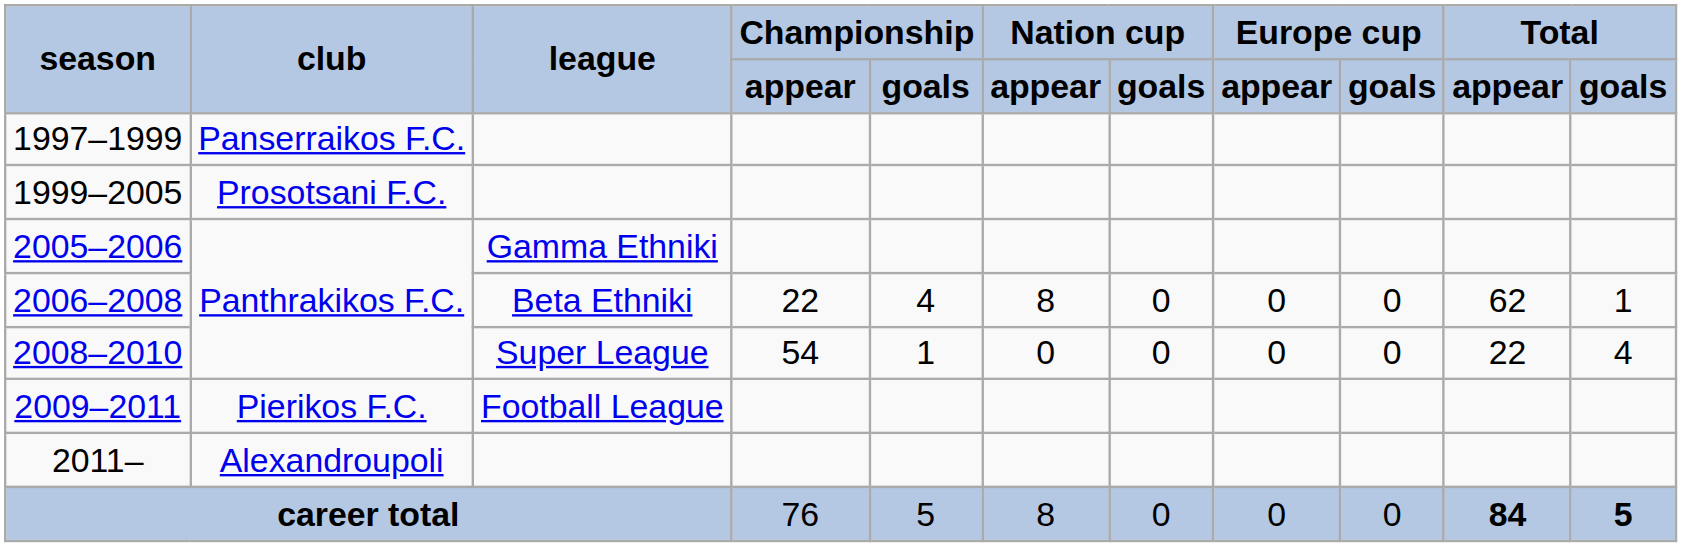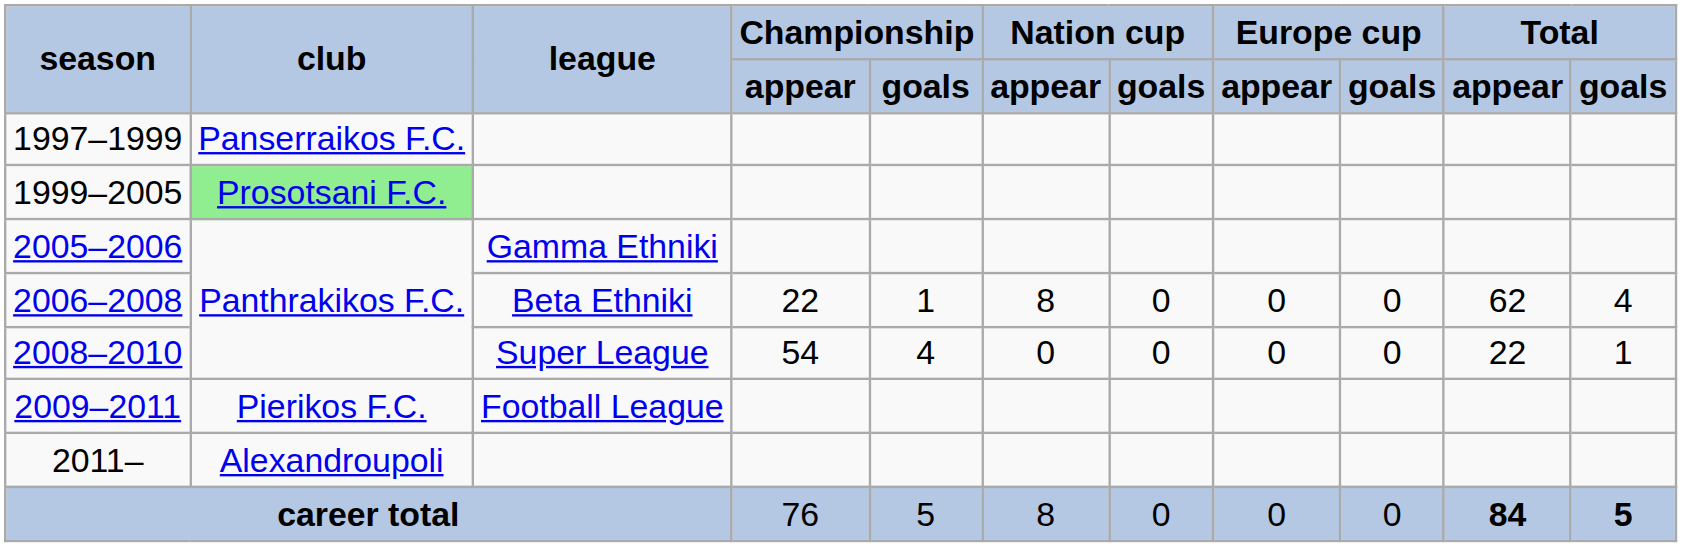 <table class="wikitable" style="text-align:center; font-size:90%">
 <tr bgcolor=#b4c8e4>
 <td rowspan=2><strong>season</strong></td>
 <td rowspan=2><strong>club</strong></td>
 <td rowspan=2><strong>league</strong></td>
 <td colspan=2><strong>Championship</strong></td>
 <td colspan=2><strong>Nation cup</strong></td>
 <td colspan=2><strong>Europe cup</strong></td>
 <td colspan=2><strong>Total</strong></td>
 </tr>
 <tr bgcolor=#b4c8e4>
 <td><strong>appear</strong></td>
 <td><strong>goals</strong></td>
 <td><strong>appear</strong></td>
 <td><strong>goals</strong></td>
 <td><strong>appear</strong></td>
 <td><strong>goals</strong></td>
 <td><strong>appear</strong></td>
 <td><strong>goals</strong></td>
 </tr>
 <tr>
 <td>1997–1999</td>
 <td rowspan=1><a href='#'>Panserraikos F.C.</a></td>
 <td rowspan=1></td>
 <td></td>
 <td></td>
 <td></td>
 <td></td>
 <td></td>
 <td></td>
 <td></td>
 <td></td>
 </tr>
 <tr>
 <td>1999–2005</td>
-<td rowspan=1><a href='#'>Prosotsani F.C.</a></td>
+<td rowspan=1 style="background: lightgreen;"><a href='#'>Prosotsani F.C.</a></td>
 <td rowspan=1></td>
 <td></td>
 <td></td>
 <td></td>
 <td></td>
 <td></td>
 <td></td>
 <td></td>
 <td></td>
 </tr>
 <tr>
 <td><a href='#'>2005–2006</a></td>
 <td rowspan=3><a href='#'>Panthrakikos F.C.</a></td>
 <td rowspan=1><a href='#'>Gamma Ethniki</a></td>
 <td></td>
 <td></td>
 <td></td>
 <td></td>
 <td></td>
 <td></td>
 <td></td>
 <td></td>
 </tr>
 <tr>
 <td><a href='#'>2006–2008</a></td>
 <td rowspan=1><a href='#'>Beta Ethniki</a></td>
 <td>22</td>
-<td>4</td>
+<td>1</td>
 <td>8</td>
 <td>0</td>
 <td>0</td>
 <td>0</td>
 <td>62</td>
-<td>1</td>
+<td>4</td>
 </tr>
 <tr>
 <td><a href='#'>2008–2010</a></td>
 <td rowspan=1><a href='#'>Super League</a></td>
 <td>54</td>
-<td>1</td>
+<td>4</td>
 <td>0</td>
 <td>0</td>
 <td>0</td>
 <td>0</td>
 <td>22</td>
-<td>4</td>
+<td>1</td>
 </tr>
 <tr>
 <td><a href='#'>2009–2011</a></td>
 <td rowspan=1><a href='#'>Pierikos F.C.</a></td>
 <td rowspan=1><a href='#'>Football League</a></td>
 <td></td>
 <td></td>
 <td></td>
 <td></td>
 <td></td>
 <td></td>
 <td></td>
 <td></td>
 </tr>
 <tr>
 <td>2011–</td>
 <td rowspan=1><a href='#'>Alexandroupoli</a></td>
 <td rowspan=1></td>
 <td></td>
 <td></td>
 <td></td>
 <td></td>
 <td></td>
 <td></td>
 <td></td>
 <td></td>
 </tr>
 <tr bgcolor=#b4c8e4>
 <td colspan=3><strong>career total</strong></td>
 <td>76</td>
 <td>5</td>
 <td>8</td>
 <td>0</td>
 <td>0</td>
 <td>0</td>
 <td><strong>84</strong></td>
 <td><strong>5</strong></td>
 </tr>
 </table>
